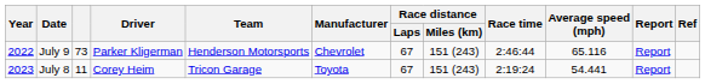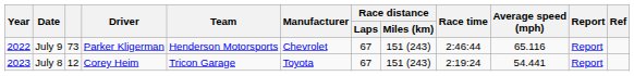 <table class="wikitable" style="font-size: 95%;">
 <tr>
 <th rowspan=2>Year</th>
 <th rowspan=2>Date</th>
 <th rowspan=2></th>
 <th rowspan=2>Driver</th>
 <th rowspan=2>Team</th>
 <th rowspan=2>Manufacturer</th>
 <th colspan=2>Race distance</th>
 <th rowspan=2>Race time</th>
 <th rowspan=2>Average speed<br>(mph)</th>
 <th rowspan=2>Report</th>
 <th rowspan=2>Ref</th>
 </tr>
 <tr>
 <th>Laps</th>
 <th>Miles (km)</th>
 </tr>
 <tr>
 <td><a href='#'>2022</a></td>
 <td>July 9</td>
 <td align=center>73</td>
 <td><a href='#'>Parker Kligerman</a></td>
 <td><a href='#'>Henderson Motorsports</a></td>
 <td><a href='#'>Chevrolet</a></td>
 <td align=center>67</td>
 <td align=center>151 (243)</td>
 <td align=center>2:46:44</td>
 <td align=center>65.116</td>
 <td><a href='#'>Report</a></td>
 <td align=center></td>
 </tr>
 <tr>
 <td><a href='#'>2023</a></td>
 <td>July 8</td>
-<td align="center">11</td>
+<td align="center">12</td>
 <td><a href='#'>Corey Heim</a></td>
 <td><a href='#'>Tricon Garage</a></td>
 <td><a href='#'>Toyota</a></td>
 <td align=center>67</td>
 <td align=center>151 (243)</td>
 <td align=center>2:19:24</td>
 <td align=center>54.441</td>
 <td><a href='#'>Report</a></td>
 <td align="center"></td>
 </tr>
 </table>
